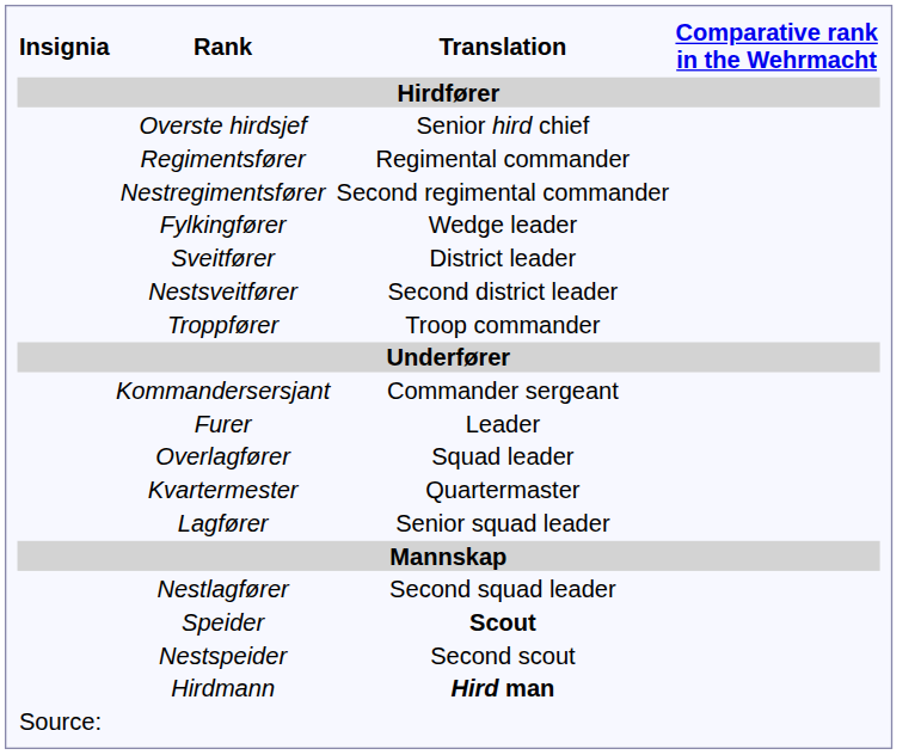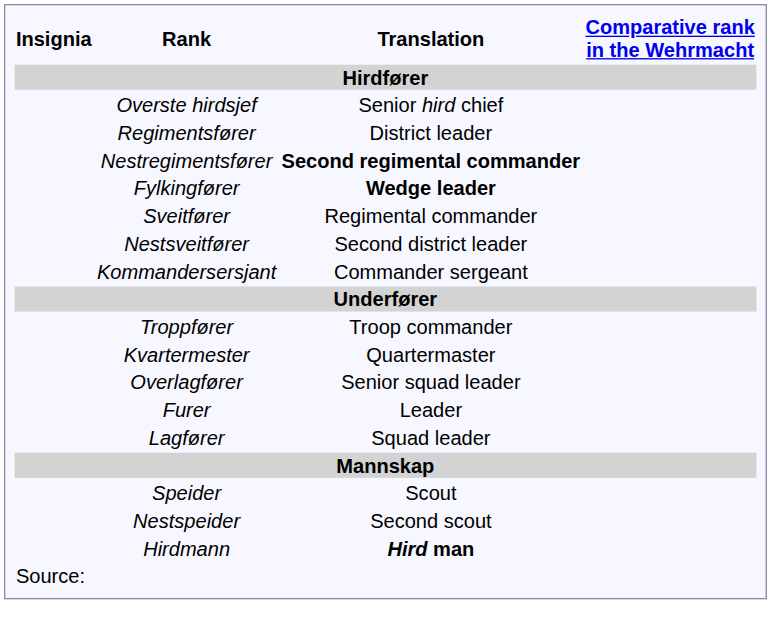 <table style="border:1px solid #8888aa; background-color:#f7f8ff; padding:5px; font-size:95%; margin: 0px 12px 12px 0px;">
 <tr style="text-align:center;">
 <th>Insignia</th>
 <th>Rank</th>
 <th>Translation</th>
 <th><a href='#'>Comparative rank<br> in the Wehrmacht</a></th>
 </tr>
 <tr bgcolor="lightgrey" style="text-align:center">
 <th colspan=4>Hirdfører</th>
 </tr>
 <tr style="text-align:center;">
 <td></td>
 <td><em>Overste hirdsjef</em></td>
 <td>Senior <em>hird</em> chief</td>
 <td></td>
 </tr>
 <tr style="text-align:center;">
 <td></td>
 <td><em>Regimentsfører</em></td>
-<td>Regimental commander</td>
+<td>District leader</td>
 <td></td>
 </tr>
 <tr style="text-align:center;">
 <td></td>
 <td><em>Nestregimentsfører</em></td>
-<td>Second regimental commander</td>
+<td><strong>Second regimental commander</strong></td>
 <td></td>
 </tr>
 <tr style="text-align:center;">
 <td></td>
 <td><em>Fylkingfører</em></td>
-<td>Wedge leader</td>
+<td><strong>Wedge leader</strong></td>
 <td></td>
 </tr>
 <tr style="text-align:center;">
 <td></td>
 <td><em>Sveitfører</em></td>
-<td>District leader</td>
+<td>Regimental commander</td>
 <td></td>
 </tr>
 <tr style="text-align:center;">
 <td></td>
 <td><em>Nestsveitfører</em></td>
 <td>Second district leader</td>
 <td></td>
 </tr>
 <tr style="text-align:center;">
 <td></td>
-<td><em>Troppfører</em></td>
-<td>Troop commander</td>
+<td><em>Kommandersersjant</em></td>
+<td>Commander sergeant</td>
 <td></td>
 </tr>
 <tr bgcolor="lightgrey" style="text-align:center">
 <th colspan=4>Underfører</th>
 </tr>
 <tr style="text-align:center;">
 <td></td>
-<td><em>Kommandersersjant</em></td>
-<td>Commander sergeant</td>
+<td><em>Troppfører</em></td>
+<td>Troop commander</td>
+<td></td>
+</tr>
+<tr style="text-align:center;">
+<td></td>
+<td><em>Kvartermester</em></td>
+<td>Quartermaster</td>
+<td></td>
+</tr>
+<tr style="text-align:center;">
+<td></td>
+<td><em>Overlagfører</em></td>
+<td>Senior squad leader</td>
 <td></td>
 </tr>
 <tr style="text-align:center;">
 <td></td>
 <td><em>Furer</em></td>
 <td>Leader</td>
 <td></td>
 </tr>
 <tr style="text-align:center;">
 <td></td>
-<td><em>Overlagfører</em></td>
+<td><em>Lagfører</em></td>
 <td>Squad leader</td>
-<td></td>
-</tr>
-<tr style="text-align:center;">
-<td></td>
-<td><em>Kvartermester</em></td>
-<td>Quartermaster</td>
-<td></td>
-</tr>
-<tr style="text-align:center;">
-<td></td>
-<td><em>Lagfører</em></td>
-<td>Senior squad leader</td>
 <td></td>
 </tr>
 <tr bgcolor="lightgrey" style="text-align:center">
 <th colspan=4>Mannskap</th>
 </tr>
 <tr style="text-align:center;">
 <td></td>
-<td><em>Nestlagfører</em></td>
-<td>Second squad leader</td>
-<td></td>
-</tr>
-<tr style="text-align:center;">
-<td></td>
 <td><em>Speider</em></td>
-<td><strong>Scout</strong></td>
+<td>Scout</td>
 <td></td>
 </tr>
 <tr style="text-align:center;">
 <td></td>
 <td><em>Nestspeider</em></td>
 <td>Second scout</td>
 <td></td>
 </tr>
 <tr style="text-align:center;">
 <td></td>
 <td><em>Hirdmann</em></td>
 <td><strong><em>Hird</em> man</strong></td>
 <td></td>
 </tr>
 <tr>
 <td colspan=4>Source:</td>
 </tr>
 </table>
